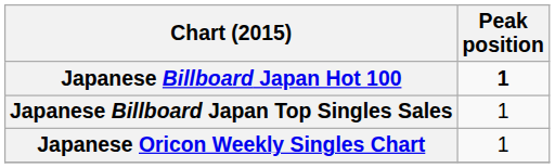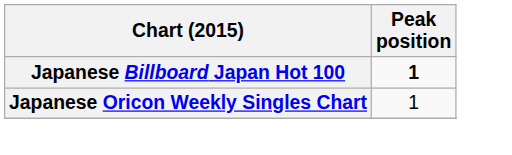 <table class="wikitable plainrowheaders sortable" style="text-align:center;">
 <tr>
 <th scope="col">Chart (2015)</th>
 <th scope="col">Peak<br>position</th>
 </tr>
 <tr>
 <th scope="row">Japanese <a href='#'><em>Billboard</em> Japan Hot 100</a></th>
 <td><strong>1</strong></td>
 </tr>
 <tr>
-<th scope="row">Japanese <em>Billboard</em> Japan Top Singles Sales</th>
-<td>1</td>
-</tr>
-<tr>
 <th scope="row">Japanese <a href='#'>Oricon Weekly Singles Chart</a></th>
 <td>1</td>
 </tr>
 <tr>
 </tr>
 </table>
